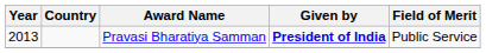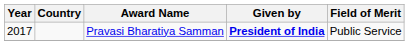 <table class="wikitable">
 <tr>
 <th>Year</th>
 <th>Country</th>
 <th>Award Name</th>
 <th>Given by</th>
 <th>Field of Merit</th>
 </tr>
 <tr>
-<td>2013</td>
+<td>2017</td>
 <td></td>
 <td><a href='#'>Pravasi Bharatiya Samman</a></td>
 <td><strong><a href='#'>President of India</a></strong></td>
 <td>Public Service</td>
 </tr>
 <tr>
 </tr>
 </table>
